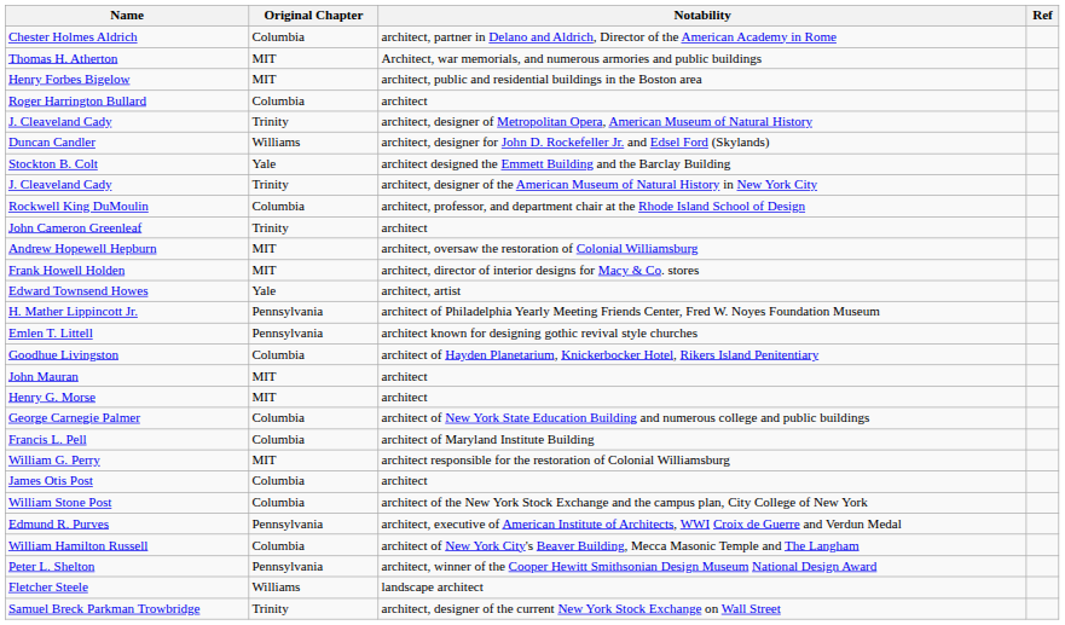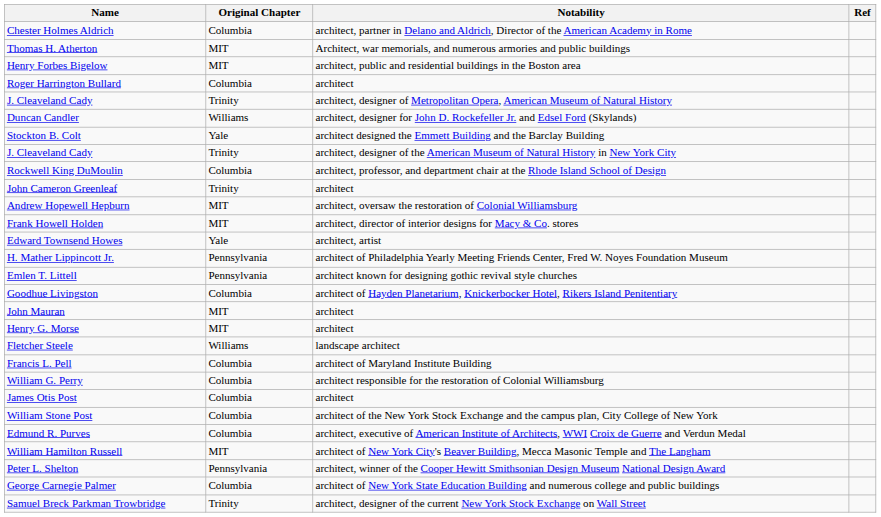 <table class="sortable wikitable" style="width:100%;">
 <tr>
 <th>Name</th>
 <th>Original Chapter</th>
 <th>Notability</th>
 <th>Ref</th>
 </tr>
 <tr>
 <td><a href='#'>Chester Holmes Aldrich</a></td>
 <td>Columbia</td>
 <td>architect, partner in <a href='#'>Delano and Aldrich</a>, Director of the <a href='#'>American Academy in Rome</a></td>
 <td></td>
 </tr>
 <tr>
 <td><a href='#'>Thomas H. Atherton</a></td>
 <td>MIT</td>
 <td>Architect, war memorials, and numerous armories and public buildings</td>
 <td></td>
 </tr>
 <tr>
 <td><a href='#'>Henry Forbes Bigelow</a></td>
 <td>MIT</td>
 <td>architect, public and residential buildings in the Boston area</td>
 <td></td>
 </tr>
 <tr>
 <td><a href='#'>Roger Harrington Bullard</a></td>
 <td>Columbia</td>
 <td>architect</td>
 <td></td>
 </tr>
 <tr>
 <td><a href='#'>J. Cleaveland Cady</a></td>
 <td>Trinity</td>
 <td>architect, designer of <a href='#'>Metropolitan Opera</a>, <a href='#'>American Museum of Natural History</a></td>
 <td></td>
 </tr>
 <tr>
 <td><a href='#'>Duncan Candler</a></td>
 <td>Williams</td>
 <td>architect, designer for <a href='#'>John D. Rockefeller Jr.</a> and <a href='#'>Edsel Ford</a> (Skylands)</td>
 <td></td>
 </tr>
 <tr>
 <td><a href='#'>Stockton B. Colt</a></td>
 <td>Yale</td>
 <td>architect designed the <a href='#'>Emmett Building</a> and the Barclay Building</td>
 <td></td>
 </tr>
 <tr>
 <td><a href='#'>J. Cleaveland Cady</a></td>
 <td>Trinity</td>
 <td>architect, designer of the <a href='#'>American Museum of Natural History</a> in <a href='#'>New York City</a></td>
 <td></td>
 </tr>
 <tr>
 <td><a href='#'>Rockwell King DuMoulin</a></td>
 <td>Columbia</td>
 <td>architect, professor, and department chair at the <a href='#'>Rhode Island School of Design</a></td>
 <td></td>
 </tr>
 <tr>
 <td><a href='#'>John Cameron Greenleaf</a></td>
 <td>Trinity</td>
 <td>architect</td>
 <td></td>
 </tr>
 <tr>
 <td><a href='#'>Andrew Hopewell Hepburn</a></td>
 <td>MIT</td>
 <td>architect, oversaw the restoration of <a href='#'>Colonial Williamsburg</a></td>
 <td></td>
 </tr>
 <tr>
 <td><a href='#'>Frank Howell Holden</a></td>
 <td>MIT</td>
 <td>architect, director of interior designs for <a href='#'>Macy & Co</a>. stores</td>
 <td></td>
 </tr>
 <tr>
 <td><a href='#'>Edward Townsend Howes</a></td>
 <td>Yale</td>
 <td>architect, artist</td>
 <td></td>
 </tr>
 <tr>
 <td><a href='#'>H. Mather Lippincott Jr.</a></td>
 <td>Pennsylvania</td>
 <td>architect of Philadelphia Yearly Meeting Friends Center, Fred W. Noyes Foundation Museum</td>
 <td></td>
 </tr>
 <tr>
 <td><a href='#'>Emlen T. Littell</a></td>
 <td>Pennsylvania</td>
 <td>architect known for designing gothic revival style churches</td>
 <td></td>
 </tr>
 <tr>
 <td><a href='#'>Goodhue Livingston</a></td>
 <td>Columbia</td>
 <td>architect of <a href='#'>Hayden Planetarium</a>, <a href='#'>Knickerbocker Hotel</a>, <a href='#'>Rikers Island Penitentiary</a></td>
 <td></td>
 </tr>
 <tr>
 <td><a href='#'>John Mauran</a></td>
 <td>MIT</td>
 <td>architect</td>
 <td></td>
 </tr>
 <tr>
 <td><a href='#'>Henry G. Morse</a></td>
 <td>MIT</td>
 <td>architect</td>
 <td></td>
 </tr>
 <tr>
-<td><a href='#'>George Carnegie Palmer</a></td>
-<td>Columbia</td>
-<td>architect of <a href='#'>New York State Education Building</a> and numerous college and public buildings</td>
+<td><a href='#'>Fletcher Steele</a></td>
+<td>Williams</td>
+<td>landscape architect</td>
 <td></td>
 </tr>
 <tr>
 <td><a href='#'>Francis L. Pell</a></td>
 <td>Columbia</td>
 <td>architect of Maryland Institute Building</td>
 <td></td>
 </tr>
 <tr>
 <td><a href='#'>William G. Perry</a></td>
-<td>MIT</td>
+<td>Columbia</td>
 <td>architect responsible for the restoration of Colonial Williamsburg</td>
 <td></td>
 </tr>
 <tr>
 <td><a href='#'>James Otis Post</a></td>
 <td>Columbia</td>
 <td>architect</td>
 <td></td>
 </tr>
 <tr>
 <td><a href='#'>William Stone Post</a></td>
 <td>Columbia</td>
 <td>architect of the New York Stock Exchange and the campus plan, City College of New York</td>
 <td></td>
 </tr>
 <tr>
 <td><a href='#'>Edmund R. Purves</a></td>
-<td>Pennsylvania</td>
+<td>Columbia</td>
 <td>architect, executive of <a href='#'>American Institute of Architects</a>, <a href='#'>WWI</a> <a href='#'>Croix de Guerre</a> and Verdun Medal</td>
 <td></td>
 </tr>
 <tr>
 <td><a href='#'>William Hamilton Russell</a></td>
-<td>Columbia</td>
+<td>MIT</td>
 <td>architect of <a href='#'>New York City</a>'s <a href='#'>Beaver Building</a>, Mecca Masonic Temple and <a href='#'>The Langham</a></td>
 <td></td>
 </tr>
 <tr>
 <td><a href='#'>Peter L. Shelton</a></td>
 <td>Pennsylvania</td>
 <td>architect, winner of the <a href='#'>Cooper Hewitt Smithsonian Design Museum</a> <a href='#'>National Design Award</a></td>
 <td></td>
 </tr>
 <tr>
-<td><a href='#'>Fletcher Steele</a></td>
-<td>Williams</td>
-<td>landscape architect</td>
+<td><a href='#'>George Carnegie Palmer</a></td>
+<td>Columbia</td>
+<td>architect of <a href='#'>New York State Education Building</a> and numerous college and public buildings</td>
 <td></td>
 </tr>
 <tr>
 <td><a href='#'>Samuel Breck Parkman Trowbridge</a></td>
 <td>Trinity</td>
 <td>architect, designer of the current <a href='#'>New York Stock Exchange</a> on <a href='#'>Wall Street</a></td>
 <td></td>
 </tr>
 </table>
